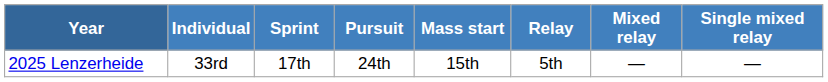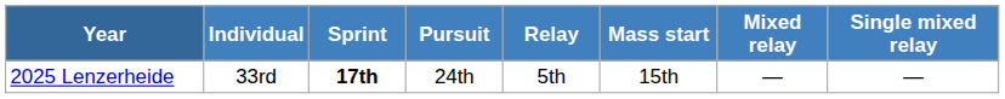 <table class="wikitable" style="font-size:95%; text-align:center; border:grey solid 1px; border-collapse:collapse; background:#ffffff;">
 <tr>
 <th style="background-color:#369; color:white;    width:140px;">Year</th>
 <th style="background-color:#4180be; color:white; width:65px;">Individual</th>
 <th style="background-color:#4180be; color:white; width:65px;">Sprint</th>
 <th style="background-color:#4180be; color:white; width:65px;">Pursuit</th>
+<th style="background-color:#4180be; color:white; width:65px;">Relay</th>
 <th style="background-color:#4180be; color:white; width:80px;">Mass start</th>
-<th style="background-color:#4180be; color:white; width:65px;">Relay</th>
 <th style="background-color:#4180be; color:white; width:75px;">Mixed relay</th>
 <th style="background-color:#4180be; color:white; width:120px;">Single mixed relay</th>
 </tr>
 <tr>
 <td align=left> <a href='#'>2025 Lenzerheide</a></td>
 <td>33rd</td>
-<td>17th</td>
+<td><strong>17th</strong></td>
 <td>24th</td>
+<td>5th</td>
 <td>15th</td>
-<td>5th</td>
 <td>—</td>
 <td>—</td>
 </tr>
 </table>
